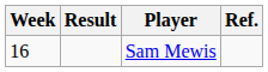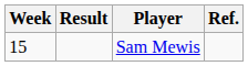 <table class=wikitable>
 <tr>
 <th>Week</th>
 <th>Result</th>
 <th>Player</th>
 <th>Ref.</th>
 </tr>
 <tr>
-<td>16</td>
+<td>15</td>
 <td></td>
 <td> <a href='#'>Sam Mewis</a></td>
 <td></td>
 </tr>
 </table>
